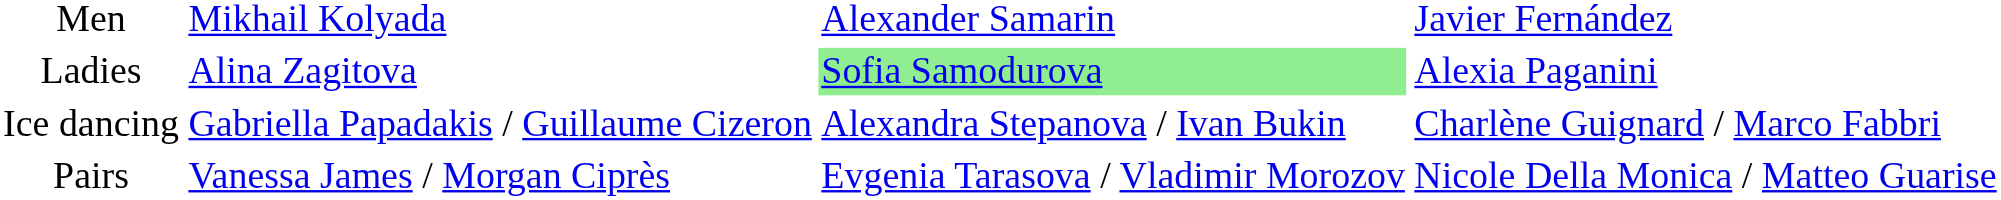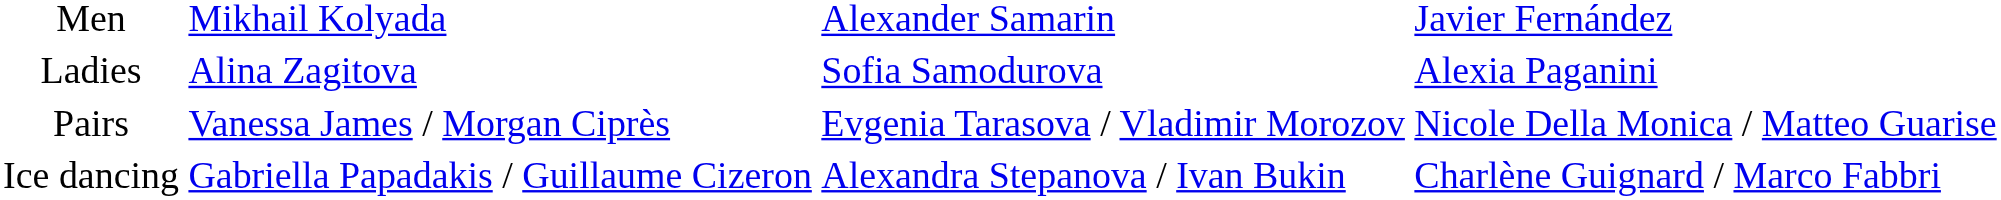 <table>
 <tr>
 <td align=center>Men</td>
 <td> <a href='#'>Mikhail Kolyada</a></td>
 <td> <a href='#'>Alexander Samarin</a></td>
 <td> <a href='#'>Javier Fernández</a></td>
 </tr>
 <tr>
 <td align=center>Ladies</td>
 <td> <a href='#'>Alina Zagitova</a></td>
-<td style="background: lightgreen;"> <a href='#'>Sofia Samodurova</a></td>
+<td> <a href='#'>Sofia Samodurova</a></td>
 <td> <a href='#'>Alexia Paganini</a></td>
+</tr>
+<tr>
+<td align=center>Pairs</td>
+<td> <a href='#'>Vanessa James</a> / <a href='#'>Morgan Ciprès</a></td>
+<td> <a href='#'>Evgenia Tarasova</a> / <a href='#'>Vladimir Morozov</a></td>
+<td> <a href='#'>Nicole Della Monica</a> / <a href='#'>Matteo Guarise</a></td>
 </tr>
 <tr>
 <td align=center>Ice dancing</td>
 <td> <a href='#'>Gabriella Papadakis</a> / <a href='#'>Guillaume Cizeron</a></td>
 <td> <a href='#'>Alexandra Stepanova</a> / <a href='#'>Ivan Bukin</a></td>
 <td> <a href='#'>Charlène Guignard</a> / <a href='#'>Marco Fabbri</a></td>
 </tr>
-<tr>
-<td align=center>Pairs</td>
-<td> <a href='#'>Vanessa James</a> / <a href='#'>Morgan Ciprès</a></td>
-<td> <a href='#'>Evgenia Tarasova</a> / <a href='#'>Vladimir Morozov</a></td>
-<td> <a href='#'>Nicole Della Monica</a> / <a href='#'>Matteo Guarise</a></td>
-</tr>
 </table>
